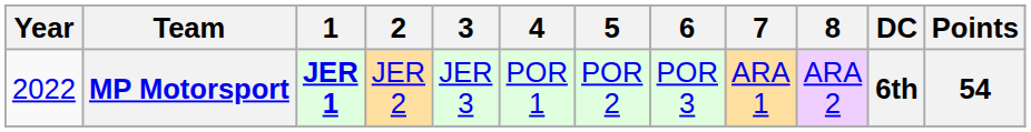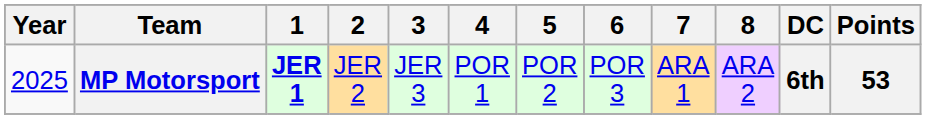 <table class="wikitable" style="text-align:center; font-size:85%">
 <tr>
 <th>Year</th>
 <th>Team</th>
 <th>1</th>
 <th>2</th>
 <th>3</th>
 <th>4</th>
 <th>5</th>
 <th>6</th>
 <th>7</th>
 <th>8</th>
 <th>DC</th>
 <th>Points</th>
 </tr>
 <tr>
-<td><a href='#'>2022</a></td>
+<td><a href='#'>2025</a></td>
 <th><a href='#'>MP Motorsport</a></th>
 <td style="background:#DFFFDF"><strong><a href='#'>JER<br>1</a><br></strong></td>
 <td style="background:#FFDF9F"><a href='#'>JER<br>2</a><br></td>
 <td style="background:#DFFFDF"><a href='#'>JER<br>3</a><br></td>
 <td style="background:#DFFFDF"><a href='#'>POR<br>1</a><br></td>
 <td style="background:#DFFFDF"><a href='#'>POR<br>2</a><br></td>
 <td style="background:#DFFFDF"><a href='#'>POR<br>3</a><br></td>
 <td style="background:#FFDF9F"><a href='#'>ARA<br>1</a><br></td>
 <td style="background:#EFCFFF"><a href='#'>ARA<br>2</a><br></td>
 <th>6th</th>
-<th>54</th>
+<th>53</th>
 </tr>
 </table>
